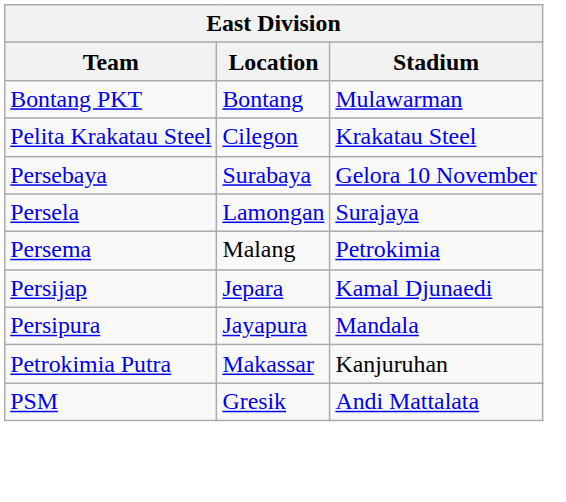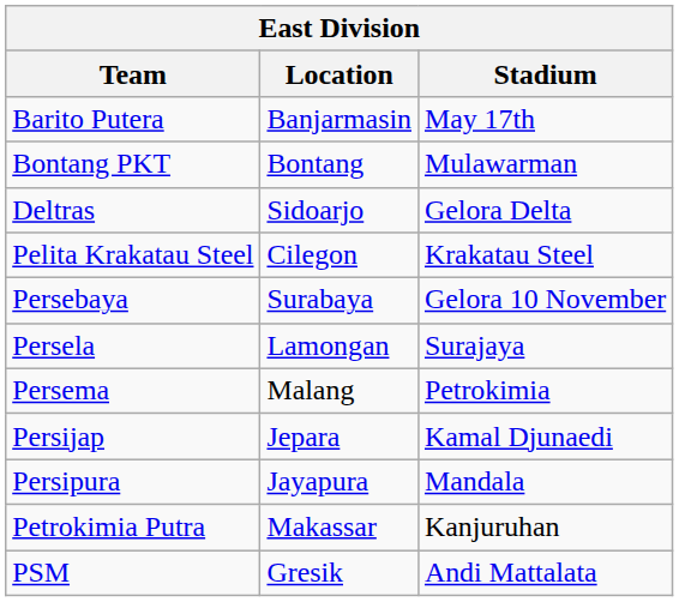 <table class="wikitable">
 <tr>
 <th colspan="3">East Division</th>
 </tr>
 <tr>
 <th>Team</th>
 <th>Location</th>
 <th>Stadium</th>
 </tr>
 <tr>
+<td><a href='#'>Barito Putera</a></td>
+<td><a href='#'>Banjarmasin</a></td>
+<td><a href='#'>May 17th</a></td>
+</tr>
+<tr>
 <td><a href='#'>Bontang PKT</a></td>
 <td><a href='#'>Bontang</a></td>
 <td><a href='#'>Mulawarman</a></td>
+</tr>
+<tr>
+<td><a href='#'>Deltras</a></td>
+<td><a href='#'>Sidoarjo</a></td>
+<td><a href='#'>Gelora Delta</a></td>
 </tr>
 <tr>
 <td><a href='#'>Pelita Krakatau Steel</a></td>
 <td><a href='#'>Cilegon</a></td>
 <td><a href='#'>Krakatau Steel</a></td>
 </tr>
 <tr>
 <td><a href='#'>Persebaya</a></td>
 <td><a href='#'>Surabaya</a></td>
 <td><a href='#'>Gelora 10 November</a></td>
 </tr>
 <tr>
 <td><a href='#'>Persela</a></td>
 <td><a href='#'>Lamongan</a></td>
 <td><a href='#'>Surajaya</a></td>
 </tr>
 <tr>
 <td><a href='#'>Persema</a></td>
 <td>Malang</td>
 <td><a href='#'>Petrokimia</a></td>
 </tr>
 <tr>
 <td><a href='#'>Persijap</a></td>
 <td><a href='#'>Jepara</a></td>
 <td><a href='#'>Kamal Djunaedi</a></td>
 </tr>
 <tr>
 <td><a href='#'>Persipura</a></td>
 <td><a href='#'>Jayapura</a></td>
 <td><a href='#'>Mandala</a></td>
 </tr>
 <tr>
 <td><a href='#'>Petrokimia Putra</a></td>
 <td><a href='#'>Makassar</a></td>
 <td>Kanjuruhan</td>
 </tr>
 <tr>
 <td><a href='#'>PSM</a></td>
 <td><a href='#'>Gresik</a></td>
 <td><a href='#'>Andi Mattalata</a></td>
 </tr>
 </table>
